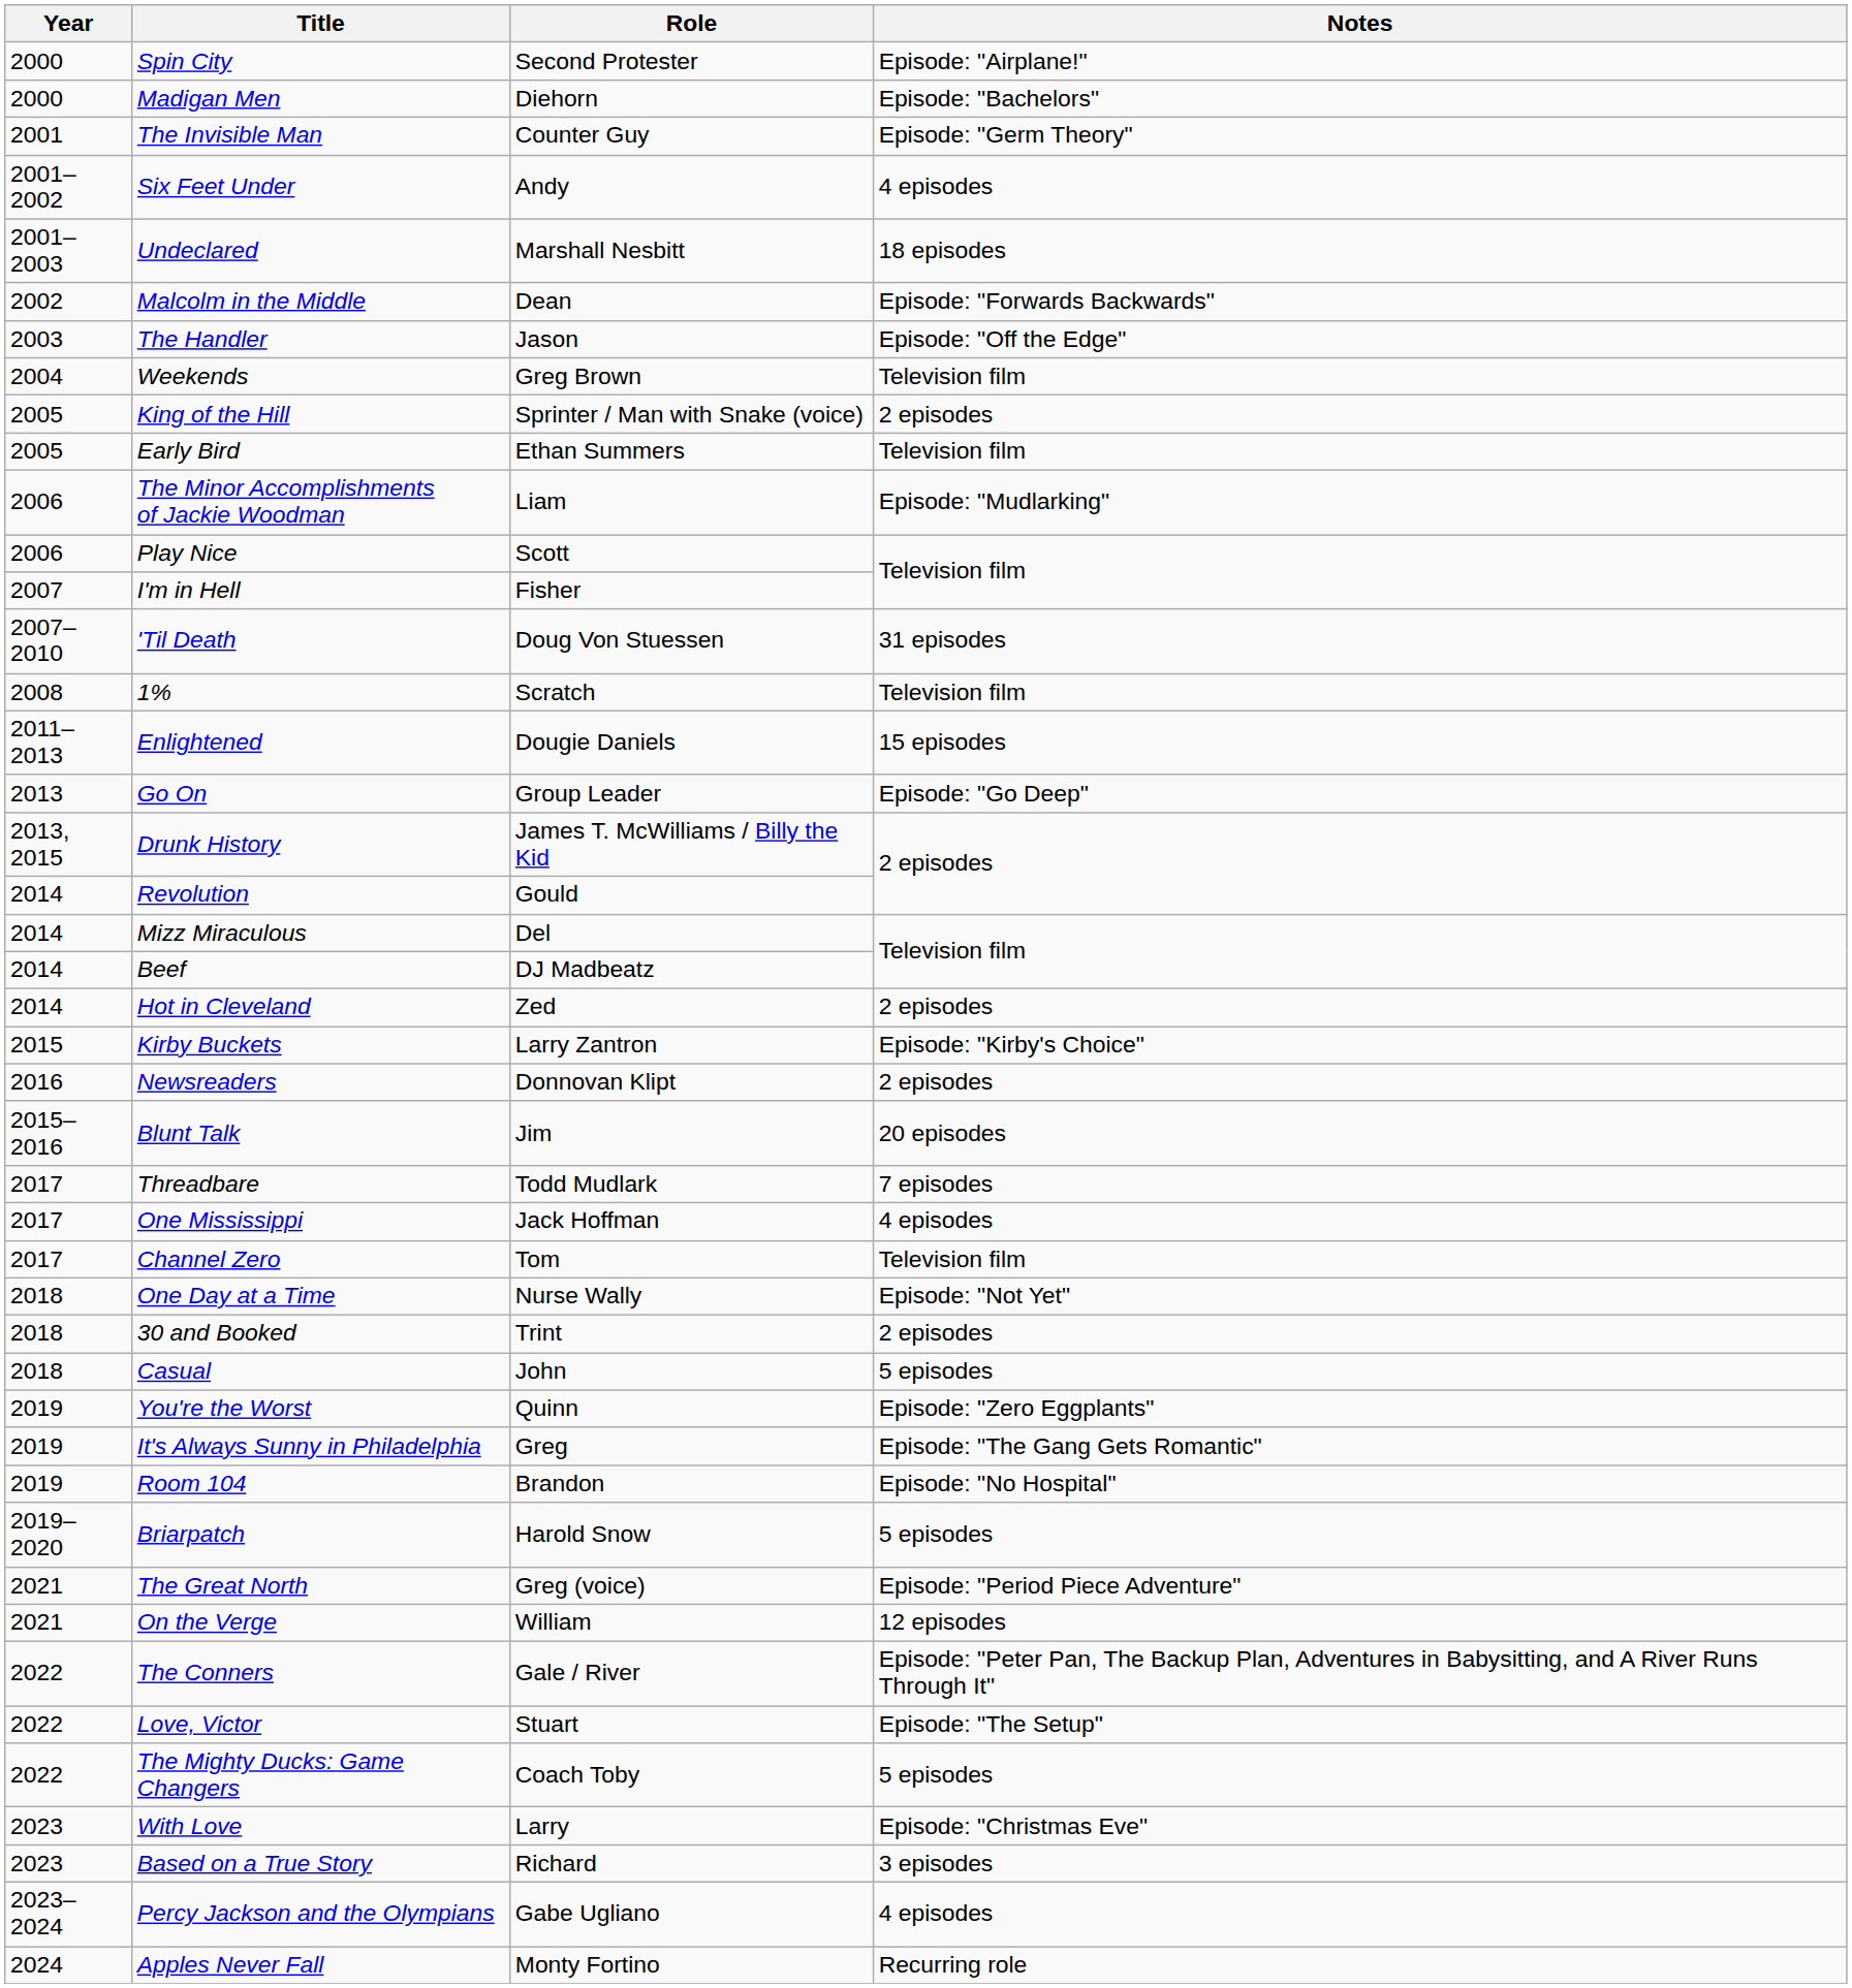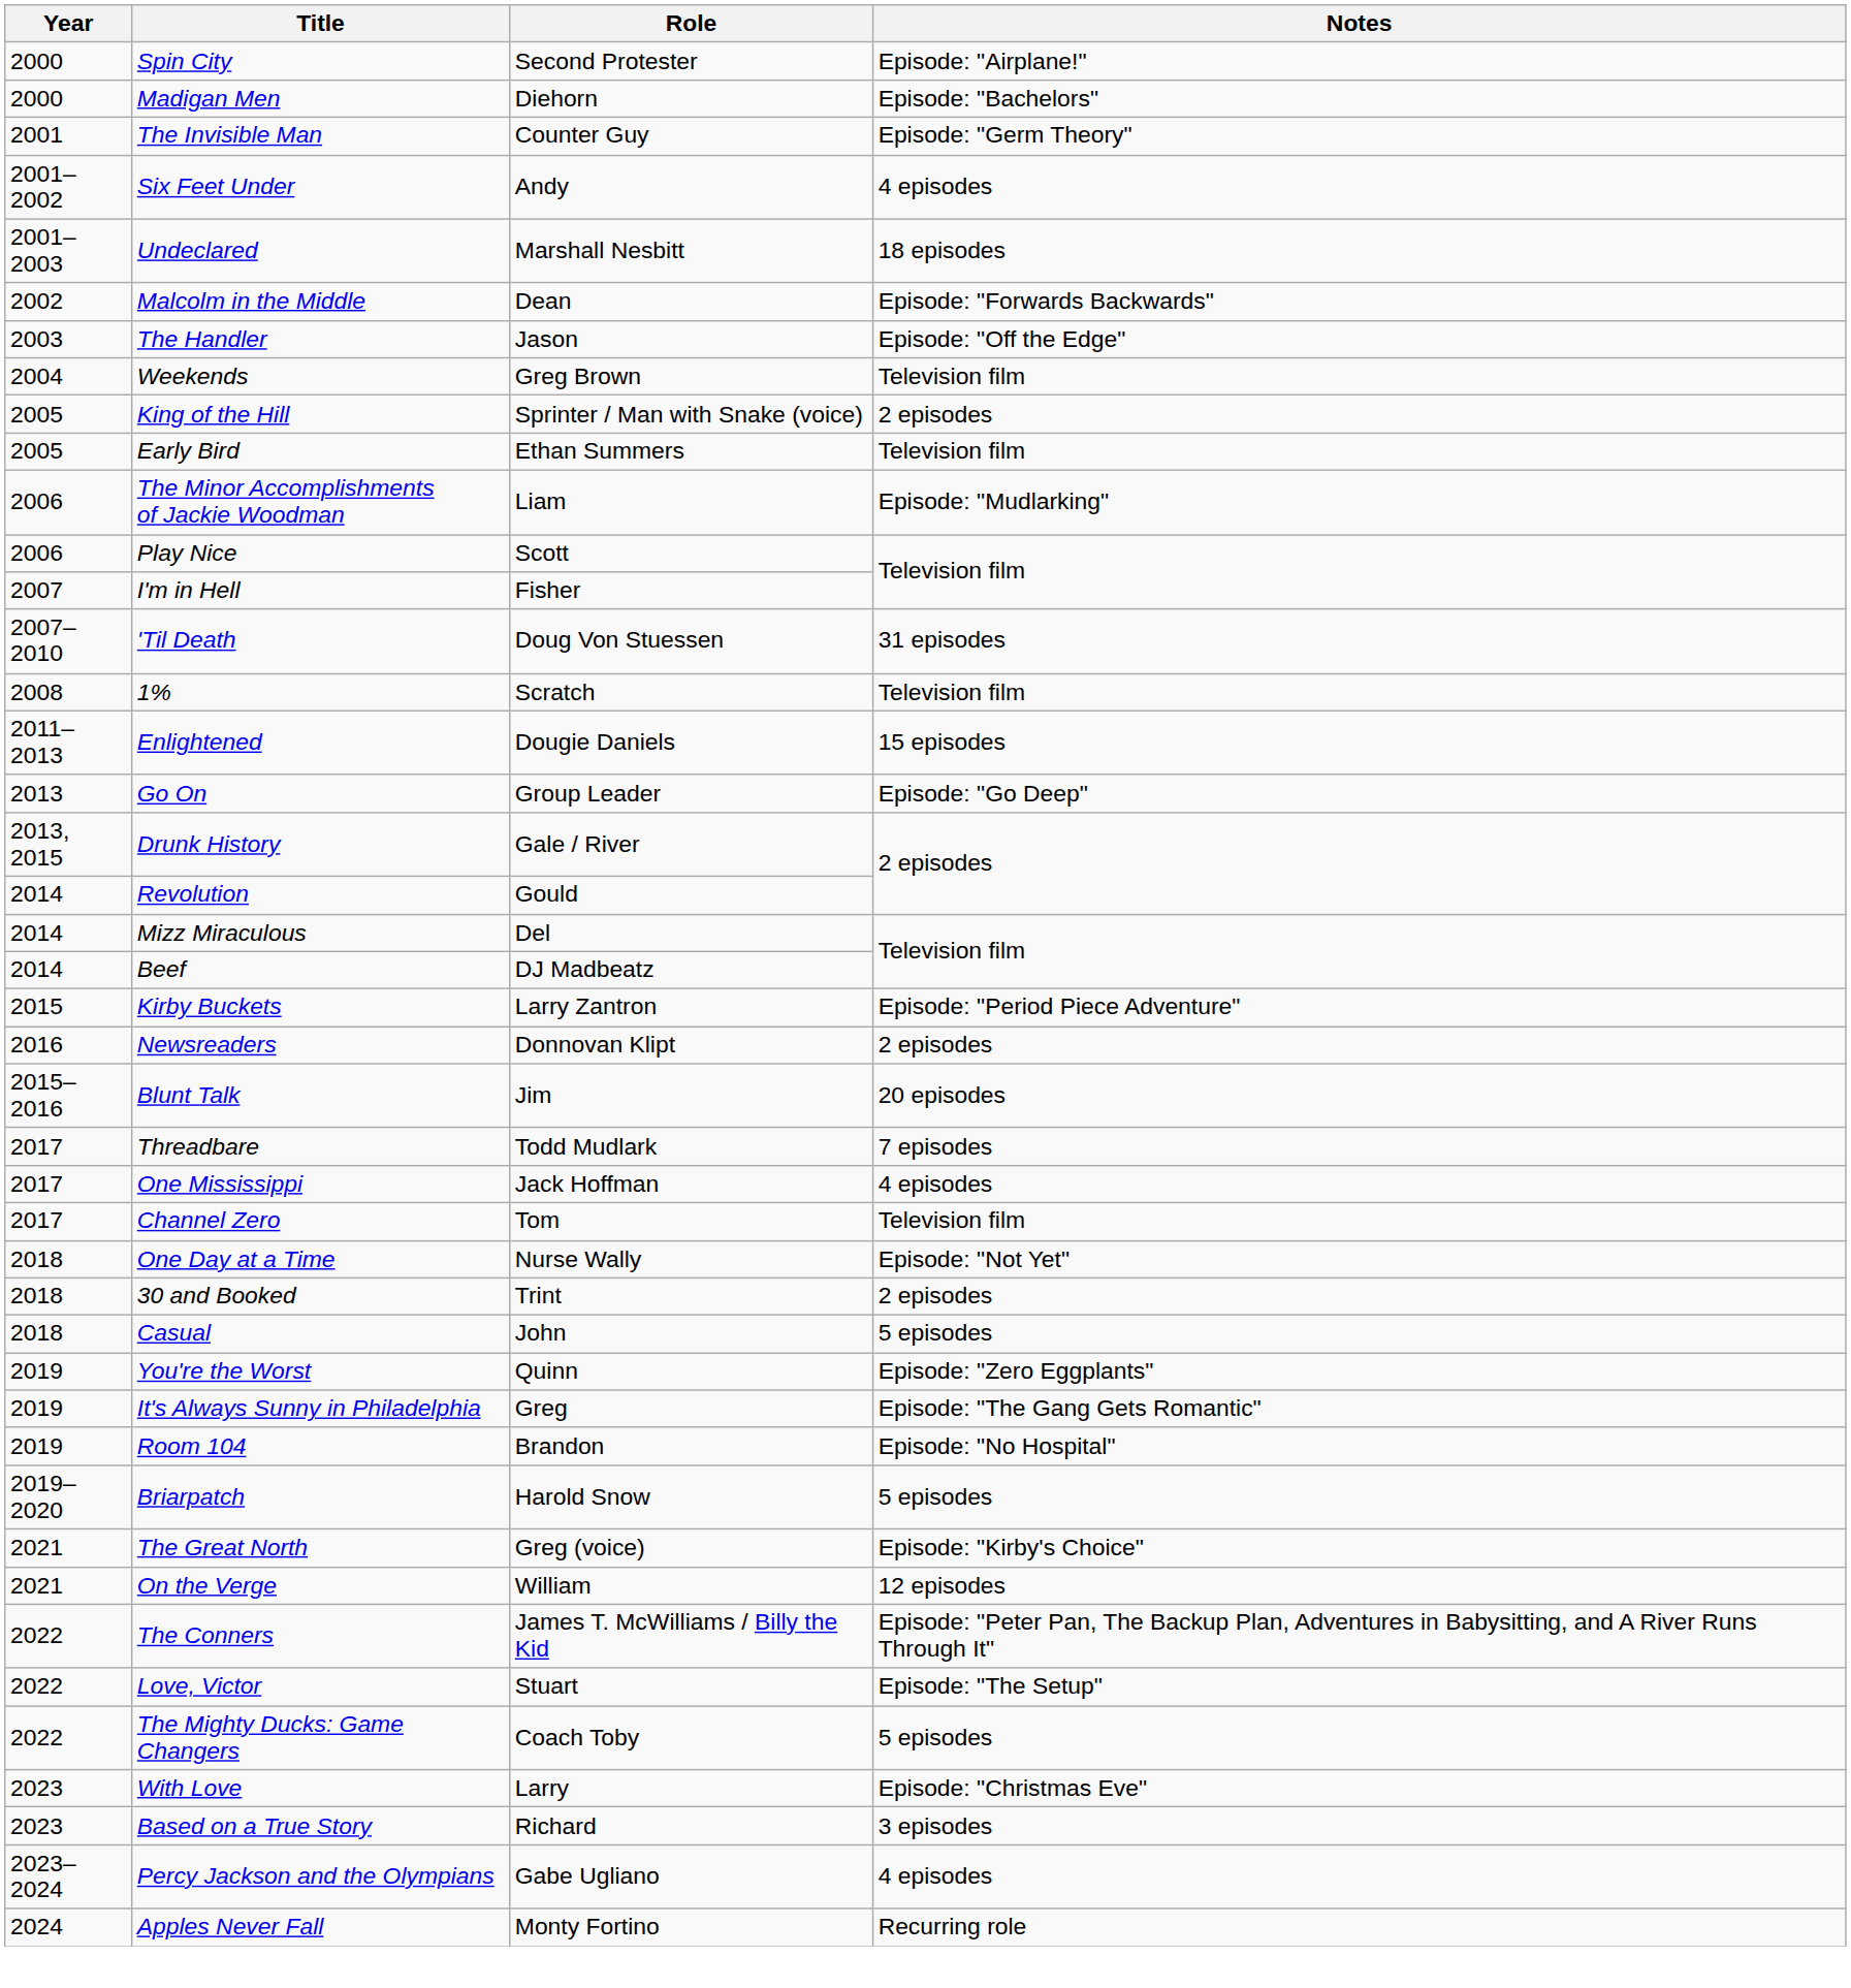 <table class="wikitable sortable">
 <tr>
 <th>Year</th>
 <th>Title</th>
 <th>Role</th>
 <th>Notes</th>
 </tr>
 <tr>
 <td>2000</td>
 <td><em><a href='#'>Spin City</a></em></td>
 <td>Second Protester</td>
 <td>Episode: "Airplane!"</td>
 </tr>
 <tr>
 <td>2000</td>
 <td><em><a href='#'>Madigan Men</a></em></td>
 <td>Diehorn</td>
 <td>Episode: "Bachelors"</td>
 </tr>
 <tr>
 <td>2001</td>
 <td><a href='#'><em>The Invisible Man</em></a></td>
 <td>Counter Guy</td>
 <td>Episode: "Germ Theory"</td>
 </tr>
 <tr>
 <td>2001–2002</td>
 <td><a href='#'><em>Six Feet Under</em></a></td>
 <td>Andy</td>
 <td>4 episodes</td>
 </tr>
 <tr>
 <td>2001–2003</td>
 <td><em><a href='#'>Undeclared</a></em></td>
 <td>Marshall Nesbitt</td>
 <td>18 episodes</td>
 </tr>
 <tr>
 <td>2002</td>
 <td><em><a href='#'>Malcolm in the Middle</a></em></td>
 <td>Dean</td>
 <td>Episode: "Forwards Backwards"</td>
 </tr>
 <tr>
 <td>2003</td>
 <td><a href='#'><em>The Handler</em></a></td>
 <td>Jason</td>
 <td>Episode: "Off the Edge"</td>
 </tr>
 <tr>
 <td>2004</td>
 <td><em>Weekends</em></td>
 <td>Greg Brown</td>
 <td>Television film</td>
 </tr>
 <tr>
 <td>2005</td>
 <td><em><a href='#'>King of the Hill</a></em></td>
 <td>Sprinter / Man with Snake (voice)</td>
 <td>2 episodes</td>
 </tr>
 <tr>
 <td>2005</td>
 <td><em>Early Bird</em></td>
 <td>Ethan Summers</td>
 <td>Television film</td>
 </tr>
 <tr>
 <td>2006</td>
 <td><a href='#'><em>The Minor Accomplishments<br>of Jackie Woodman</em></a></td>
 <td>Liam</td>
 <td>Episode: "Mudlarking"</td>
 </tr>
 <tr>
 <td>2006</td>
 <td><em>Play Nice</em></td>
 <td>Scott</td>
 <td rowspan="2">Television film</td>
 </tr>
 <tr>
 <td>2007</td>
 <td><em>I'm in Hell</em></td>
 <td>Fisher</td>
 </tr>
 <tr>
 <td>2007–2010</td>
 <td><em><a href='#'>'Til Death</a></em></td>
 <td>Doug Von Stuessen</td>
 <td>31 episodes</td>
 </tr>
 <tr>
 <td>2008</td>
 <td><em>1%</em></td>
 <td>Scratch</td>
 <td>Television film</td>
 </tr>
 <tr>
 <td>2011–2013</td>
 <td><a href='#'><em>Enlightened</em></a></td>
 <td>Dougie Daniels</td>
 <td>15 episodes</td>
 </tr>
 <tr>
 <td>2013</td>
 <td><a href='#'><em>Go On</em></a></td>
 <td>Group Leader</td>
 <td>Episode: "Go Deep"</td>
 </tr>
 <tr>
 <td>2013, 2015</td>
 <td><em><a href='#'>Drunk History</a></em></td>
-<td>James T. McWilliams / <a href='#'>Billy the Kid</a></td>
+<td>Gale / River</td>
 <td rowspan="2">2 episodes</td>
 </tr>
 <tr>
 <td>2014</td>
 <td><a href='#'><em>Revolution</em></a></td>
 <td>Gould</td>
 </tr>
 <tr>
 <td>2014</td>
 <td><em>Mizz Miraculous</em></td>
 <td>Del</td>
 <td rowspan="2">Television film</td>
 </tr>
 <tr>
 <td>2014</td>
 <td><em>Beef</em></td>
 <td>DJ Madbeatz</td>
 </tr>
 <tr>
-<td>2014</td>
-<td><em><a href='#'>Hot in Cleveland</a></em></td>
-<td>Zed</td>
-<td>2 episodes</td>
-</tr>
-<tr>
 <td>2015</td>
 <td><em><a href='#'>Kirby Buckets</a></em></td>
 <td>Larry Zantron</td>
-<td>Episode: "Kirby's Choice"</td>
+<td>Episode: "Period Piece Adventure"</td>
 </tr>
 <tr>
 <td>2016</td>
 <td><em><a href='#'>Newsreaders</a></em></td>
 <td>Donnovan Klipt</td>
 <td>2 episodes</td>
 </tr>
 <tr>
 <td>2015–2016</td>
 <td><em><a href='#'>Blunt Talk</a></em></td>
 <td>Jim</td>
 <td>20 episodes</td>
 </tr>
 <tr>
 <td>2017</td>
 <td><em>Threadbare</em></td>
 <td>Todd Mudlark</td>
 <td>7 episodes</td>
 </tr>
 <tr>
 <td>2017</td>
 <td><a href='#'><em>One Mississippi</em></a></td>
 <td>Jack Hoffman</td>
 <td>4 episodes</td>
 </tr>
 <tr>
 <td>2017</td>
 <td><a href='#'><em>Channel Zero</em></a></td>
 <td>Tom</td>
 <td>Television film</td>
 </tr>
 <tr>
 <td>2018</td>
 <td><a href='#'><em>One Day at a Time</em></a></td>
 <td>Nurse Wally</td>
 <td>Episode: "Not Yet"</td>
 </tr>
 <tr>
 <td>2018</td>
 <td><em>30 and Booked</em></td>
 <td>Trint</td>
 <td>2 episodes</td>
 </tr>
 <tr>
 <td>2018</td>
 <td><a href='#'><em>Casual</em></a></td>
 <td>John</td>
 <td>5 episodes</td>
 </tr>
 <tr>
 <td>2019</td>
 <td><em><a href='#'>You're the Worst</a></em></td>
 <td>Quinn</td>
 <td>Episode: "Zero Eggplants"</td>
 </tr>
 <tr>
 <td>2019</td>
 <td><em><a href='#'>It's Always Sunny in Philadelphia</a></em></td>
 <td>Greg</td>
 <td>Episode: "The Gang Gets Romantic"</td>
 </tr>
 <tr>
 <td>2019</td>
 <td><em><a href='#'>Room 104</a></em></td>
 <td>Brandon</td>
 <td>Episode: "No Hospital"</td>
 </tr>
 <tr>
 <td>2019–2020</td>
 <td><a href='#'><em>Briarpatch</em></a></td>
 <td>Harold Snow</td>
 <td>5 episodes</td>
 </tr>
 <tr>
 <td>2021</td>
 <td><em><a href='#'>The Great North</a></em></td>
 <td>Greg (voice)</td>
-<td>Episode: "Period Piece Adventure"</td>
+<td>Episode: "Kirby's Choice"</td>
 </tr>
 <tr>
 <td>2021</td>
 <td><em><a href='#'>On the Verge</a></em></td>
 <td>William</td>
 <td>12 episodes</td>
 </tr>
 <tr>
 <td>2022</td>
 <td><em><a href='#'>The Conners</a></em></td>
-<td>Gale / River</td>
+<td>James T. McWilliams / <a href='#'>Billy the Kid</a></td>
 <td>Episode: "Peter Pan, The Backup Plan, Adventures in Babysitting, and A River Runs Through It"</td>
 </tr>
 <tr>
 <td>2022</td>
 <td><em><a href='#'>Love, Victor</a></em></td>
 <td>Stuart</td>
 <td>Episode: "The Setup"</td>
 </tr>
 <tr>
 <td>2022</td>
 <td><em><a href='#'>The Mighty Ducks: Game Changers</a></em></td>
 <td>Coach Toby</td>
 <td>5 episodes</td>
 </tr>
 <tr>
 <td>2023</td>
 <td><em><a href='#'>With Love</a></em></td>
 <td>Larry</td>
 <td>Episode: "Christmas Eve"</td>
 </tr>
 <tr>
 <td>2023</td>
 <td><em><a href='#'>Based on a True Story</a></em></td>
 <td>Richard</td>
 <td>3 episodes</td>
 </tr>
 <tr>
 <td>2023–2024</td>
 <td><em><a href='#'>Percy Jackson and the Olympians</a></em></td>
 <td>Gabe Ugliano</td>
 <td>4 episodes</td>
 </tr>
 <tr>
 <td>2024</td>
 <td><em><a href='#'>Apples Never Fall</a></em></td>
 <td>Monty Fortino</td>
 <td>Recurring role</td>
 </tr>
 </table>
